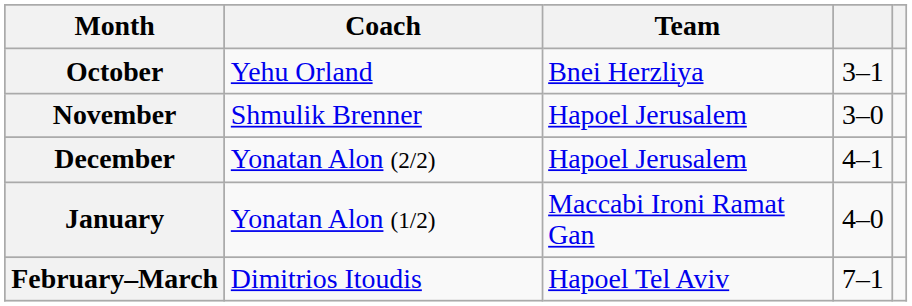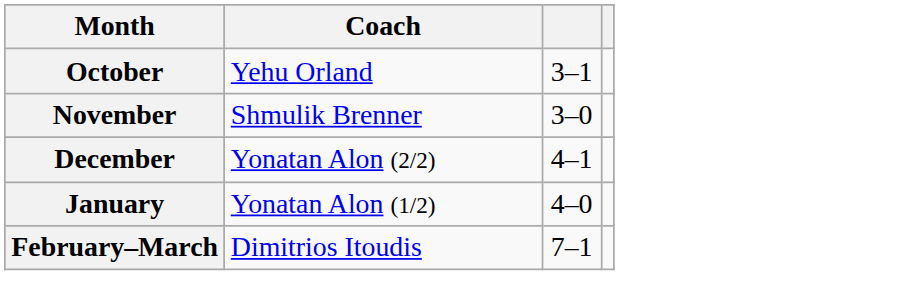 <table class="wikitable" style="text-align: center;">
 <tr>
 <th>Month</th>
 <th style="width:175px;">Coach</th>
-<th style="width:160px;">Team</th>
 <th style="width:27px;"></th>
 <th></th>
 </tr>
 <tr>
 <th>October</th>
 <td align=left> <a href='#'>Yehu Orland</a></td>
-<td align=left><a href='#'>Bnei Herzliya</a></td>
 <td>3–1</td>
 <td></td>
 </tr>
 <tr>
 <th>November</th>
 <td align=left> <a href='#'>Shmulik Brenner</a></td>
-<td align=left><a href='#'>Hapoel Jerusalem</a></td>
 <td>3–0</td>
 <td></td>
 </tr>
 <tr>
 <th>December</th>
 <td align=left> <a href='#'>Yonatan Alon</a> <small>(2/2)</small></td>
-<td align=left><a href='#'>Hapoel Jerusalem</a></td>
 <td>4–1</td>
 <td></td>
 </tr>
 <tr>
 <th>January</th>
 <td align=left> <a href='#'>Yonatan Alon</a> <small>(1/2)</small></td>
-<td align=left><a href='#'>Maccabi Ironi Ramat Gan</a></td>
 <td>4–0</td>
 <td></td>
 </tr>
 <tr>
 <th>February–March</th>
 <td align=left> <a href='#'>Dimitrios Itoudis</a></td>
-<td align=left><a href='#'>Hapoel Tel Aviv</a></td>
 <td>7–1</td>
 <td></td>
 </tr>
 </table>
